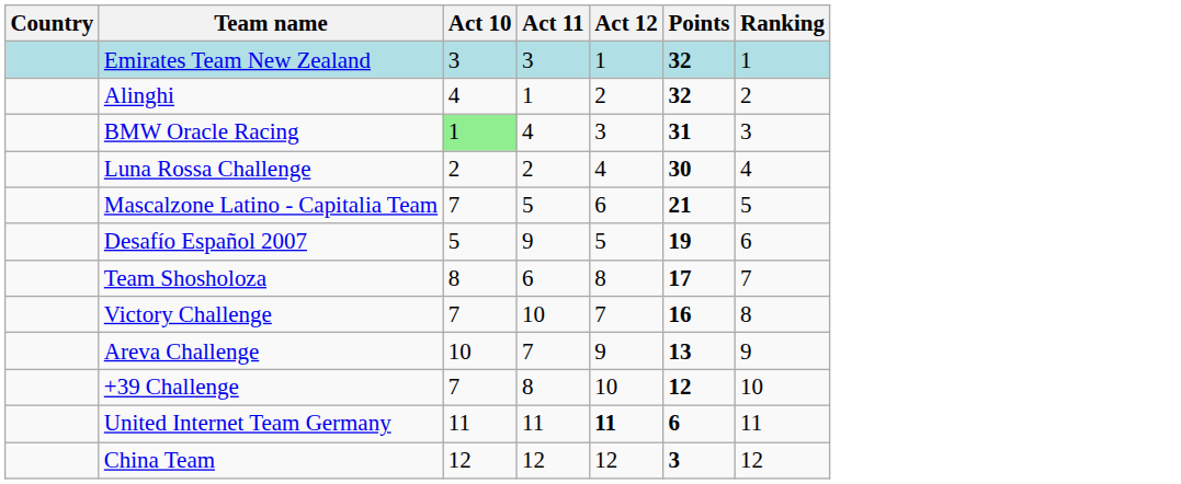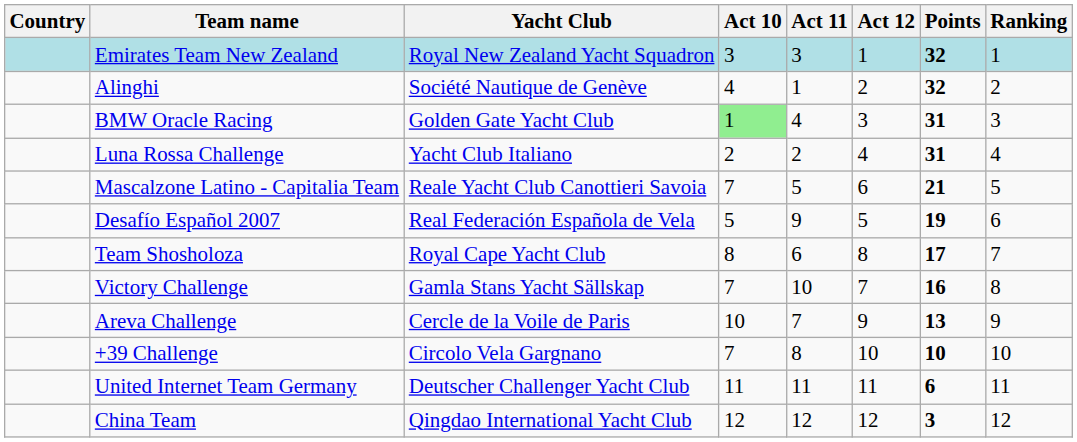 <table class="wikitable">
 <tr>
 <th>Country</th>
 <th>Team name</th>
+<th>Yacht Club</th>
 <th>Act 10</th>
 <th>Act 11</th>
 <th>Act 12</th>
 <th>Points</th>
 <th>Ranking</th>
 </tr>
 <tr style="background: #B0E0E6;">
 <td></td>
 <td><a href='#'>Emirates Team New Zealand</a></td>
+<td><a href='#'>Royal New Zealand Yacht Squadron</a></td>
 <td>3</td>
 <td>3</td>
 <td>1</td>
 <td><strong>32</strong></td>
 <td>1</td>
 </tr>
 <tr>
 <td></td>
 <td><a href='#'>Alinghi</a></td>
+<td><a href='#'>Société Nautique de Genève</a></td>
 <td>4</td>
 <td>1</td>
 <td>2</td>
 <td><strong>32</strong></td>
 <td>2</td>
 </tr>
 <tr>
 <td></td>
 <td><a href='#'>BMW Oracle Racing</a></td>
+<td><a href='#'>Golden Gate Yacht Club</a></td>
 <td style="background: lightgreen;">1</td>
 <td>4</td>
 <td>3</td>
 <td><strong>31</strong></td>
 <td>3</td>
 </tr>
 <tr>
 <td></td>
 <td><a href='#'>Luna Rossa Challenge</a></td>
+<td><a href='#'>Yacht Club Italiano</a></td>
 <td>2</td>
 <td>2</td>
 <td>4</td>
-<td><strong>30</strong></td>
+<td><strong>31</strong></td>
 <td>4</td>
 </tr>
 <tr>
 <td></td>
 <td><a href='#'>Mascalzone Latino - Capitalia Team</a></td>
+<td><a href='#'>Reale Yacht Club Canottieri Savoia</a></td>
 <td>7</td>
 <td>5</td>
 <td>6</td>
 <td><strong>21</strong></td>
 <td>5</td>
 </tr>
 <tr>
 <td></td>
 <td><a href='#'>Desafío Español 2007</a></td>
+<td><a href='#'>Real Federación Española de Vela</a></td>
 <td>5</td>
 <td>9</td>
 <td>5</td>
 <td><strong>19</strong></td>
 <td>6</td>
 </tr>
 <tr>
 <td></td>
 <td><a href='#'>Team Shosholoza</a></td>
+<td><a href='#'>Royal Cape Yacht Club</a></td>
 <td>8</td>
 <td>6</td>
 <td>8</td>
 <td><strong>17</strong></td>
 <td>7</td>
 </tr>
 <tr>
 <td></td>
 <td><a href='#'>Victory Challenge</a></td>
+<td><a href='#'>Gamla Stans Yacht Sällskap</a></td>
 <td>7</td>
 <td>10</td>
 <td>7</td>
 <td><strong>16</strong></td>
 <td>8</td>
 </tr>
 <tr>
 <td></td>
 <td><a href='#'>Areva Challenge</a></td>
+<td><a href='#'>Cercle de la Voile de Paris</a></td>
 <td>10</td>
 <td>7</td>
 <td>9</td>
 <td><strong>13</strong></td>
 <td>9</td>
 </tr>
 <tr>
 <td></td>
 <td><a href='#'>+39 Challenge</a></td>
+<td><a href='#'>Circolo Vela Gargnano</a></td>
 <td>7</td>
 <td>8</td>
 <td>10</td>
-<td><strong>12</strong></td>
+<td><strong>10</strong></td>
 <td>10</td>
 </tr>
 <tr>
 <td></td>
 <td><a href='#'>United Internet Team Germany</a></td>
+<td><a href='#'>Deutscher Challenger Yacht Club</a></td>
 <td>11</td>
 <td>11</td>
-<td><strong>11</strong></td>
+<td>11</td>
 <td><strong>6</strong></td>
 <td>11</td>
 </tr>
 <tr>
 <td></td>
 <td><a href='#'>China Team</a></td>
+<td><a href='#'>Qingdao International Yacht Club</a></td>
 <td>12</td>
 <td>12</td>
 <td>12</td>
 <td><strong>3</strong></td>
 <td>12</td>
 </tr>
 </table>
